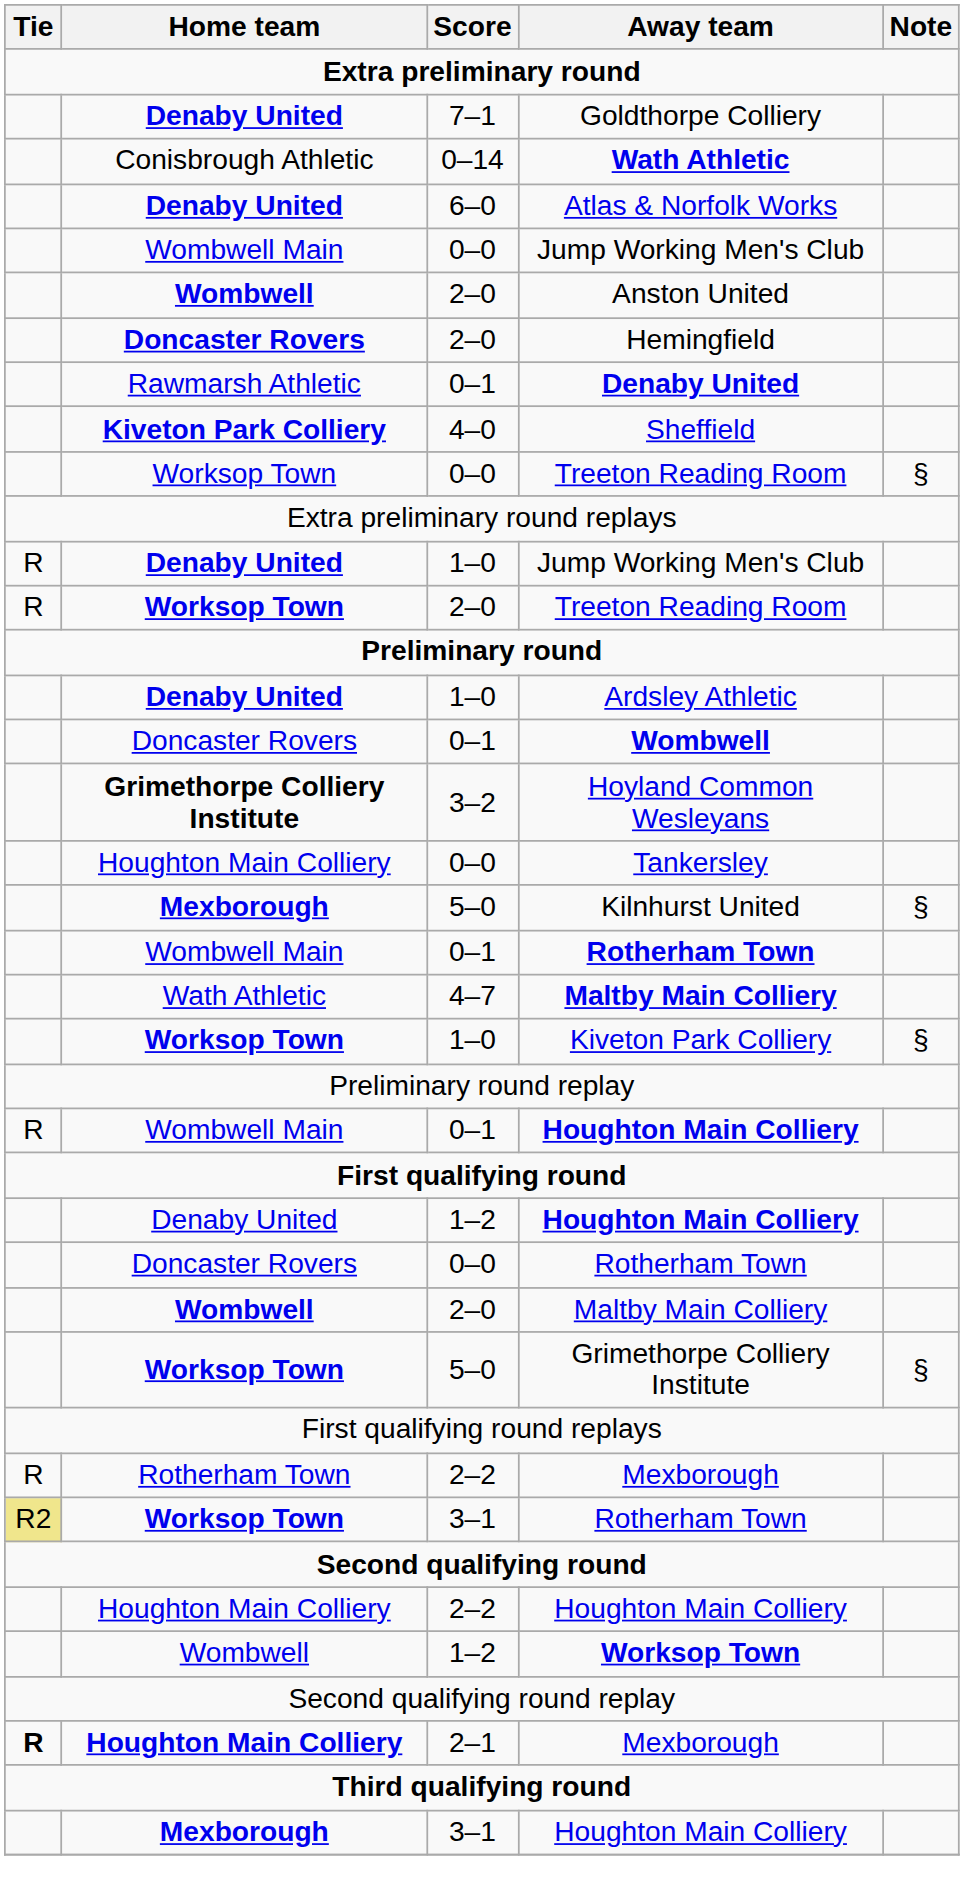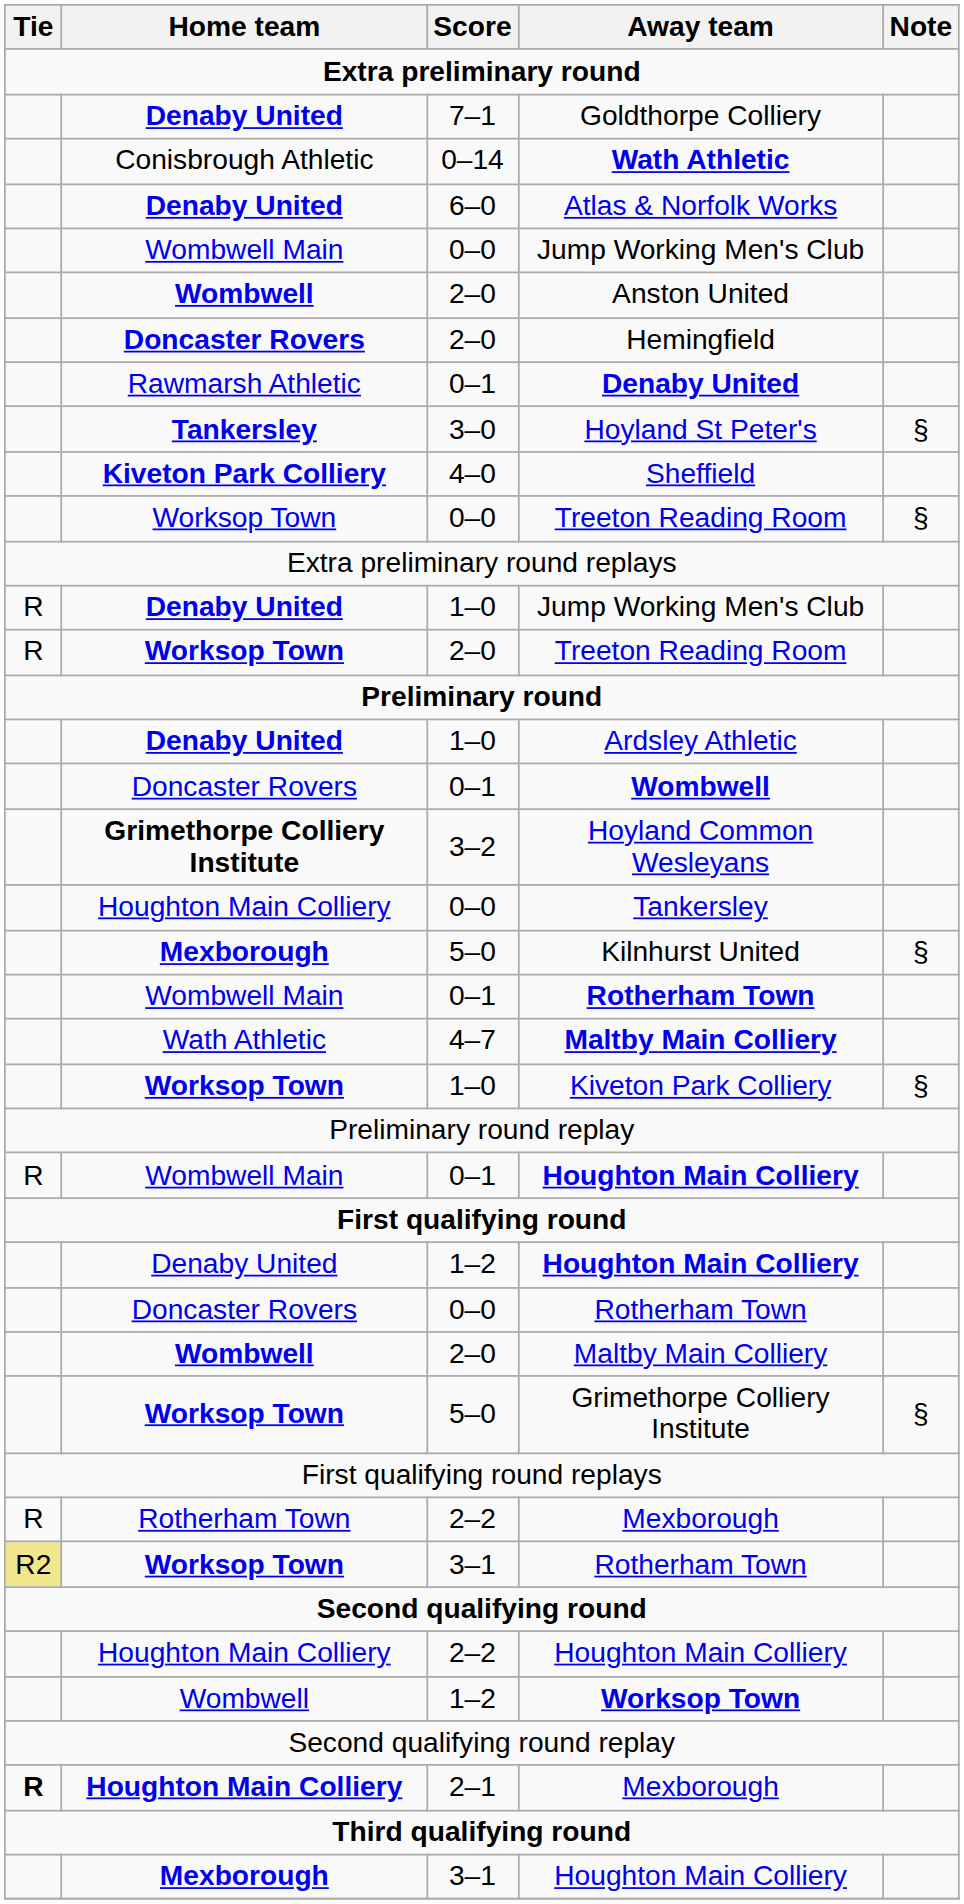 <table class="wikitable" style="text-align:center;">
 <tr>
 <th width=25>Tie</th>
 <th width=200>Home team</th>
 <th width=20>Score</th>
 <th width=200>Away team</th>
 <th width=25>Note</th>
 </tr>
 <tr>
 <td colspan="5"><strong>Extra preliminary round</strong></td>
 </tr>
 <tr>
 <td></td>
 <td><strong><a href='#'>Denaby United</a></strong></td>
 <td>7–1</td>
 <td>Goldthorpe Colliery</td>
 <td></td>
 </tr>
 <tr>
 <td></td>
 <td>Conisbrough Athletic</td>
 <td>0–14</td>
 <td><strong><a href='#'>Wath Athletic</a></strong></td>
 <td></td>
 </tr>
 <tr>
 <td></td>
 <td><strong><a href='#'>Denaby United</a></strong></td>
 <td>6–0</td>
 <td><a href='#'>Atlas & Norfolk Works</a></td>
 </tr>
 <tr>
 <td></td>
 <td><a href='#'>Wombwell Main</a></td>
 <td>0–0</td>
 <td>Jump Working Men's Club</td>
 <td></td>
 </tr>
 <tr>
 <td></td>
 <td><strong><a href='#'>Wombwell</a></strong></td>
 <td>2–0</td>
 <td>Anston United</td>
 <td></td>
 </tr>
 <tr>
 <td></td>
 <td><strong><a href='#'>Doncaster Rovers</a></strong></td>
 <td>2–0</td>
 <td>Hemingfield</td>
 <td></td>
 </tr>
 <tr>
 <td></td>
 <td><a href='#'>Rawmarsh Athletic</a></td>
 <td>0–1</td>
 <td><strong><a href='#'>Denaby United</a></strong></td>
 <td></td>
+</tr>
+<tr>
+<td></td>
+<td><strong><a href='#'>Tankersley</a></strong></td>
+<td>3–0</td>
+<td><a href='#'>Hoyland St Peter's</a></td>
+<td>§</td>
 </tr>
 <tr>
 <td></td>
 <td><strong><a href='#'>Kiveton Park Colliery</a></strong></td>
 <td>4–0</td>
 <td><a href='#'>Sheffield</a></td>
 <td></td>
 </tr>
 <tr>
 <td></td>
 <td><a href='#'>Worksop Town</a></td>
 <td>0–0</td>
 <td><a href='#'>Treeton Reading Room</a></td>
 <td>§</td>
 </tr>
 <tr>
 <td colspan="5">Extra preliminary round replays</td>
 </tr>
 <tr>
 <td>R</td>
 <td><strong><a href='#'>Denaby United</a></strong></td>
 <td>1–0</td>
 <td>Jump Working Men's Club</td>
 <td></td>
 </tr>
 <tr>
 <td>R</td>
 <td><strong><a href='#'>Worksop Town</a></strong></td>
 <td>2–0</td>
 <td><a href='#'>Treeton Reading Room</a></td>
 <td></td>
 </tr>
 <tr>
 <td colspan="5"><strong>Preliminary round</strong></td>
 </tr>
 <tr>
 <td></td>
 <td><strong><a href='#'>Denaby United</a></strong></td>
 <td>1–0</td>
 <td><a href='#'>Ardsley Athletic</a></td>
 <td></td>
 </tr>
 <tr>
 <td></td>
 <td><a href='#'>Doncaster Rovers</a></td>
 <td>0–1</td>
 <td><strong><a href='#'>Wombwell</a></strong></td>
 <td></td>
 </tr>
 <tr>
 <td></td>
 <td><strong>Grimethorpe Colliery Institute</strong></td>
 <td>3–2</td>
 <td><a href='#'>Hoyland Common Wesleyans</a></td>
 <td></td>
 </tr>
 <tr>
 <td></td>
 <td><a href='#'>Houghton Main Colliery</a></td>
 <td>0–0</td>
 <td><a href='#'>Tankersley</a></td>
 <td></td>
 </tr>
 <tr>
 <td></td>
 <td><strong><a href='#'>Mexborough</a></strong></td>
 <td>5–0</td>
 <td>Kilnhurst United</td>
 <td>§</td>
 </tr>
 <tr>
 <td></td>
 <td><a href='#'>Wombwell Main</a></td>
 <td>0–1</td>
 <td><strong><a href='#'>Rotherham Town</a></strong></td>
 <td></td>
 </tr>
 <tr>
 <td></td>
 <td><a href='#'>Wath Athletic</a></td>
 <td>4–7</td>
 <td><strong><a href='#'>Maltby Main Colliery</a></strong></td>
 <td></td>
 </tr>
 <tr>
 <td></td>
 <td><strong><a href='#'>Worksop Town</a></strong></td>
 <td>1–0</td>
 <td><a href='#'>Kiveton Park Colliery</a></td>
 <td>§</td>
 </tr>
 <tr>
 <td colspan="5">Preliminary round replay</td>
 </tr>
 <tr>
 <td>R</td>
 <td><a href='#'>Wombwell Main</a></td>
 <td>0–1</td>
 <td><strong><a href='#'>Houghton Main Colliery</a></strong></td>
 <td></td>
 </tr>
 <tr>
 <td colspan="5"><strong>First qualifying round</strong></td>
 </tr>
 <tr>
 <td></td>
 <td><a href='#'>Denaby United</a></td>
 <td>1–2</td>
 <td><strong><a href='#'>Houghton Main Colliery</a></strong></td>
 <td></td>
 </tr>
 <tr>
 <td></td>
 <td><a href='#'>Doncaster Rovers</a></td>
 <td>0–0</td>
 <td><a href='#'>Rotherham Town</a></td>
 <td></td>
 </tr>
 <tr>
 <td></td>
 <td><strong><a href='#'>Wombwell</a></strong></td>
 <td>2–0</td>
 <td><a href='#'>Maltby Main Colliery</a></td>
 <td></td>
 </tr>
 <tr>
 <td></td>
 <td><strong><a href='#'>Worksop Town</a></strong></td>
 <td>5–0</td>
 <td>Grimethorpe Colliery Institute</td>
 <td>§</td>
 </tr>
 <tr>
 <td colspan="5">First qualifying round replays</td>
 </tr>
 <tr>
 <td>R</td>
 <td><a href='#'>Rotherham Town</a></td>
 <td>2–2</td>
 <td><a href='#'>Mexborough</a></td>
 <td></td>
 </tr>
 <tr>
 <td style="background: khaki;">R2</td>
 <td><strong><a href='#'>Worksop Town</a></strong></td>
 <td>3–1</td>
 <td><a href='#'>Rotherham Town</a></td>
 <td></td>
 </tr>
 <tr>
 <td colspan="5"><strong>Second qualifying round</strong></td>
 </tr>
 <tr>
 <td></td>
 <td><a href='#'>Houghton Main Colliery</a></td>
 <td>2–2</td>
 <td><a href='#'>Houghton Main Colliery</a></td>
 <td></td>
 </tr>
 <tr>
 <td></td>
 <td><a href='#'>Wombwell</a></td>
 <td>1–2</td>
 <td><strong><a href='#'>Worksop Town</a></strong></td>
 <td></td>
 </tr>
 <tr>
 <td colspan="5">Second qualifying round replay</td>
 </tr>
 <tr>
 <td><strong>R</strong></td>
 <td><strong><a href='#'>Houghton Main Colliery</a></strong></td>
 <td>2–1</td>
 <td><a href='#'>Mexborough</a></td>
 <td></td>
 </tr>
 <tr>
 <td colspan="5"><strong>Third qualifying round</strong></td>
 </tr>
 <tr>
 <td></td>
 <td><strong><a href='#'>Mexborough</a></strong></td>
 <td>3–1</td>
 <td><a href='#'>Houghton Main Colliery</a></td>
 <td></td>
 </tr>
 <tr>
 </tr>
 </table>
